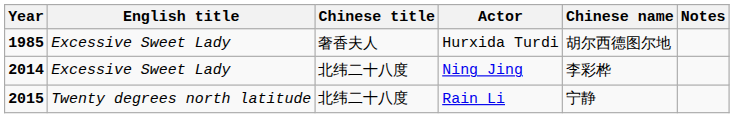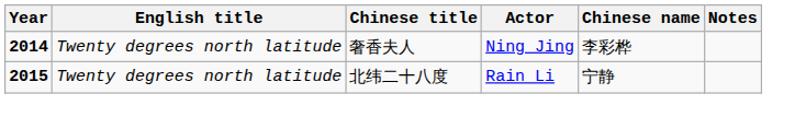 <table class="wikitable">
 <tr>
 <th>Year</th>
 <th>English title</th>
 <th>Chinese title</th>
 <th>Actor</th>
 <th>Chinese name</th>
 <th>Notes</th>
 </tr>
 <tr>
-<td><strong>1985</strong></td>
-<td><em>Excessive Sweet Lady</em></td>
+<td><strong>2014</strong></td>
+<td><em>Twenty degrees north latitude</em></td>
 <td>奢香夫人</td>
-<td>Hurxida Turdi</td>
-<td>胡尔西德图尔地</td>
-<td></td>
-</tr>
-<tr>
-<td><strong>2014</strong></td>
-<td><em>Excessive Sweet Lady</em></td>
-<td>北纬二十八度</td>
 <td><a href='#'>Ning Jing</a></td>
 <td>李彩桦</td>
 <td></td>
 </tr>
 <tr>
 <td><strong>2015</strong></td>
 <td><em>Twenty degrees north latitude</em></td>
 <td>北纬二十八度</td>
 <td><a href='#'>Rain Li</a></td>
 <td>宁静</td>
 <td></td>
 </tr>
 </table>
